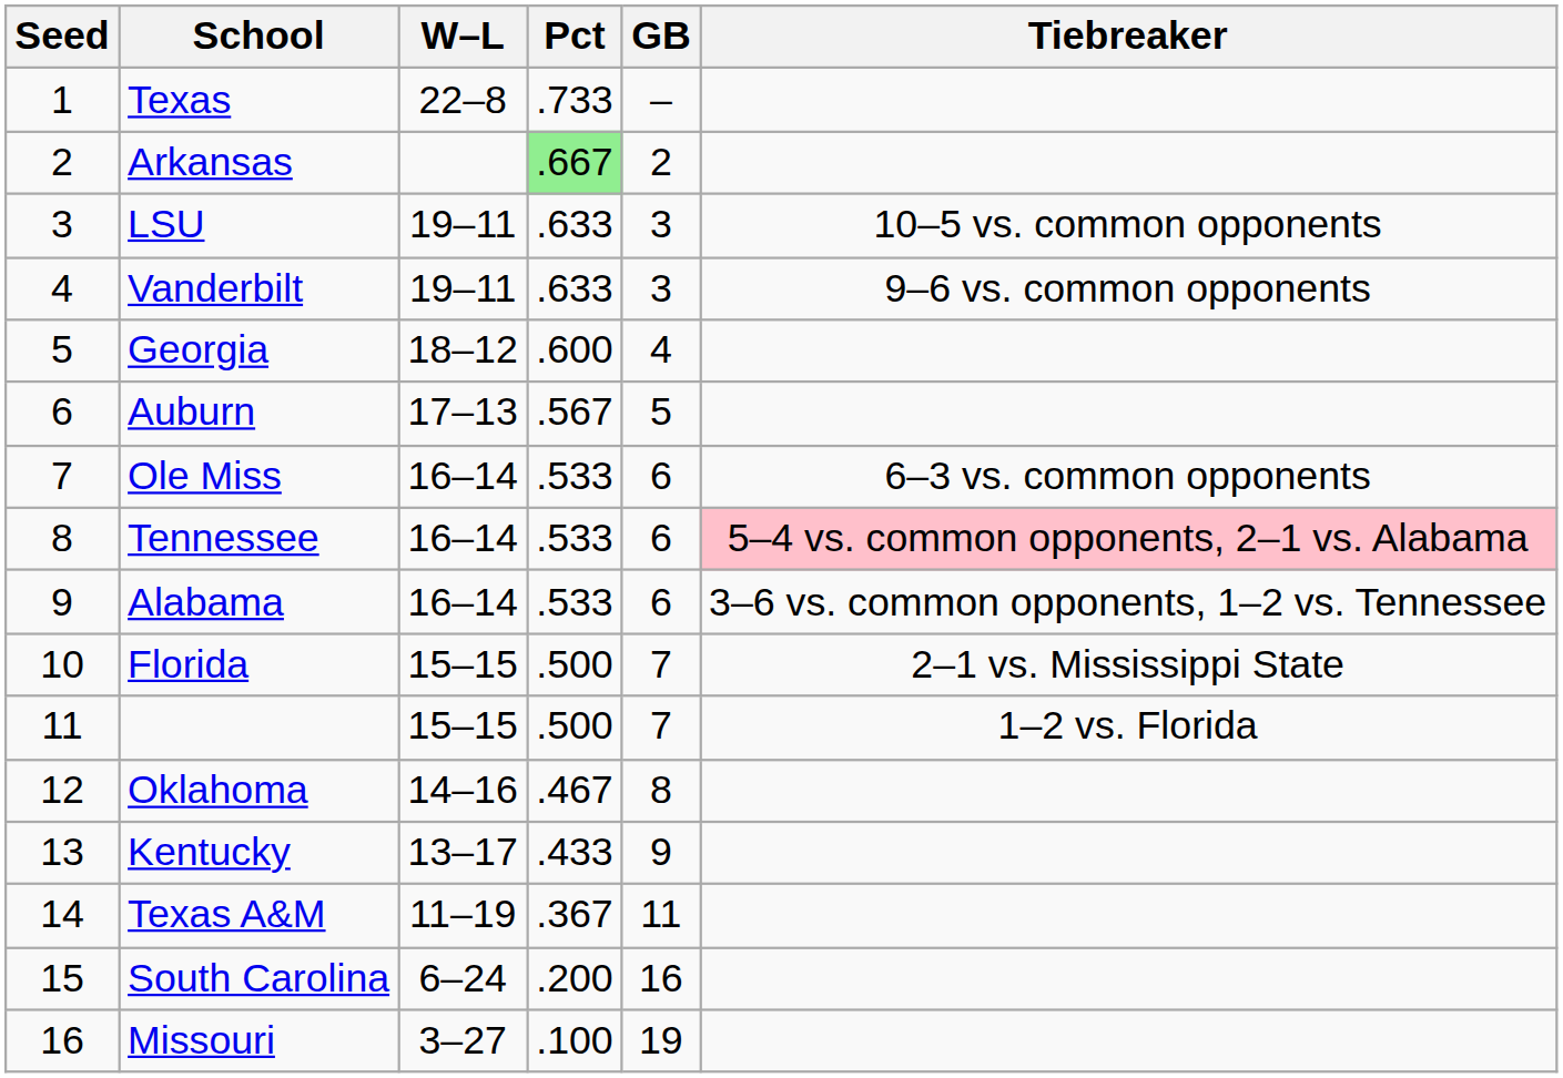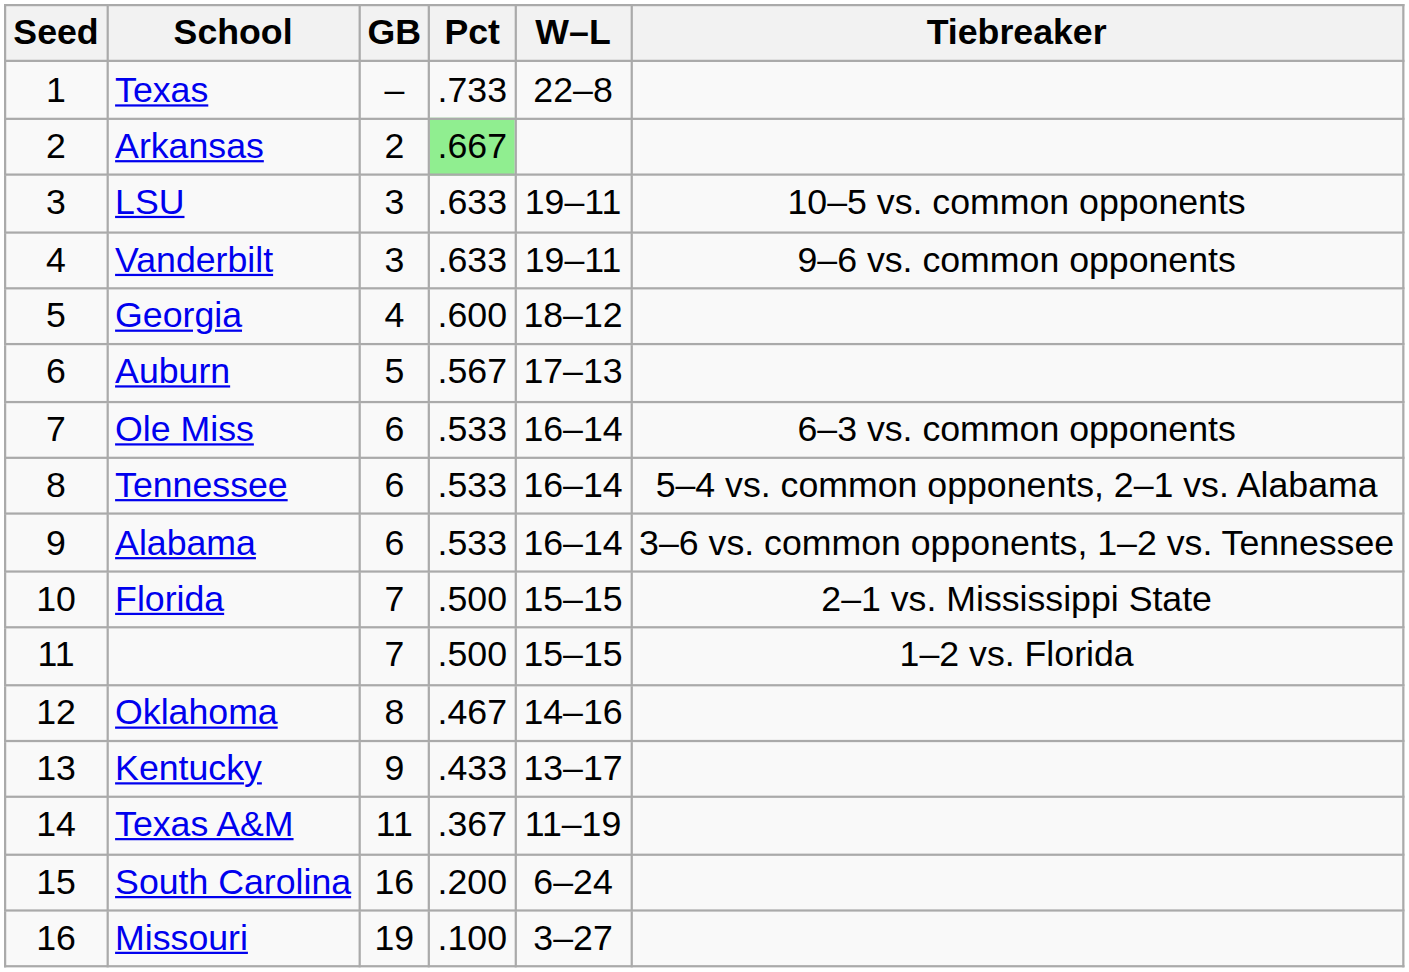 <table class="wikitable" style="text-align:center">
 <tr>
 <th>Seed</th>
 <th>School</th>
+<th>GB</th>
+<th>Pct</th>
 <th>W–L</th>
-<th>Pct</th>
-<th>GB</th>
 <th>Tiebreaker</th>
 </tr>
 <tr>
 <td>1</td>
 <td align="left"><a href='#'>Texas</a></td>
+<td>–</td>
+<td>.733</td>
 <td>22–8</td>
-<td>.733</td>
-<td>–</td>
 <td></td>
 </tr>
 <tr>
 <td>2</td>
 <td align="left"><a href='#'>Arkansas</a></td>
+<td>2</td>
+<td style="background: lightgreen;">.667</td>
 <td></td>
-<td style="background: lightgreen;">.667</td>
-<td>2</td>
 <td></td>
 </tr>
 <tr>
 <td>3</td>
 <td align="left"><a href='#'>LSU</a></td>
+<td>3</td>
+<td>.633</td>
 <td>19–11</td>
-<td>.633</td>
-<td>3</td>
 <td>10–5 vs. common opponents</td>
 </tr>
 <tr>
 <td>4</td>
 <td align="left"><a href='#'>Vanderbilt</a></td>
+<td>3</td>
+<td>.633</td>
 <td>19–11</td>
-<td>.633</td>
-<td>3</td>
 <td>9–6 vs. common opponents</td>
 </tr>
 <tr>
 <td>5</td>
 <td align="left"><a href='#'>Georgia</a></td>
+<td>4</td>
+<td>.600</td>
 <td>18–12</td>
-<td>.600</td>
-<td>4</td>
 <td></td>
 </tr>
 <tr>
 <td>6</td>
 <td align="left"><a href='#'>Auburn</a></td>
+<td>5</td>
+<td>.567</td>
 <td>17–13</td>
-<td>.567</td>
-<td>5</td>
 <td></td>
 </tr>
 <tr>
 <td>7</td>
 <td align="left"><a href='#'>Ole Miss</a></td>
+<td>6</td>
+<td>.533</td>
 <td>16–14</td>
-<td>.533</td>
-<td>6</td>
 <td>6–3 vs. common opponents</td>
 </tr>
 <tr>
 <td>8</td>
 <td align="left"><a href='#'>Tennessee</a></td>
+<td>6</td>
+<td>.533</td>
 <td>16–14</td>
-<td>.533</td>
-<td>6</td>
-<td style="background: pink;">5–4 vs. common opponents, 2–1 vs. Alabama</td>
+<td>5–4 vs. common opponents, 2–1 vs. Alabama</td>
 </tr>
 <tr>
 <td>9</td>
 <td align="left"><a href='#'>Alabama</a></td>
+<td>6</td>
+<td>.533</td>
 <td>16–14</td>
-<td>.533</td>
-<td>6</td>
 <td>3–6 vs. common opponents, 1–2 vs. Tennessee</td>
 </tr>
 <tr>
 <td>10</td>
 <td align="left"><a href='#'>Florida</a></td>
+<td>7</td>
+<td>.500</td>
 <td>15–15</td>
-<td>.500</td>
-<td>7</td>
 <td>2–1 vs. Mississippi State</td>
 </tr>
 <tr>
 <td>11</td>
 <td align="left"></td>
+<td>7</td>
+<td>.500</td>
 <td>15–15</td>
-<td>.500</td>
-<td>7</td>
 <td>1–2 vs. Florida</td>
 </tr>
 <tr>
 <td>12</td>
 <td align="left"><a href='#'>Oklahoma</a></td>
+<td>8</td>
+<td>.467</td>
 <td>14–16</td>
-<td>.467</td>
-<td>8</td>
 <td></td>
 </tr>
 <tr>
 <td>13</td>
 <td align="left"><a href='#'>Kentucky</a></td>
+<td>9</td>
+<td>.433</td>
 <td>13–17</td>
-<td>.433</td>
-<td>9</td>
 <td></td>
 </tr>
 <tr>
 <td>14</td>
 <td align="left"><a href='#'>Texas A&M</a></td>
+<td>11</td>
+<td>.367</td>
 <td>11–19</td>
-<td>.367</td>
-<td>11</td>
 <td></td>
 </tr>
 <tr>
 <td>15</td>
 <td align="left"><a href='#'>South Carolina</a></td>
+<td>16</td>
+<td>.200</td>
 <td>6–24</td>
-<td>.200</td>
-<td>16</td>
 <td></td>
 </tr>
 <tr>
 <td>16</td>
 <td align="left"><a href='#'>Missouri</a></td>
+<td>19</td>
+<td>.100</td>
 <td>3–27</td>
-<td>.100</td>
-<td>19</td>
 <td></td>
 </tr>
 </table>
